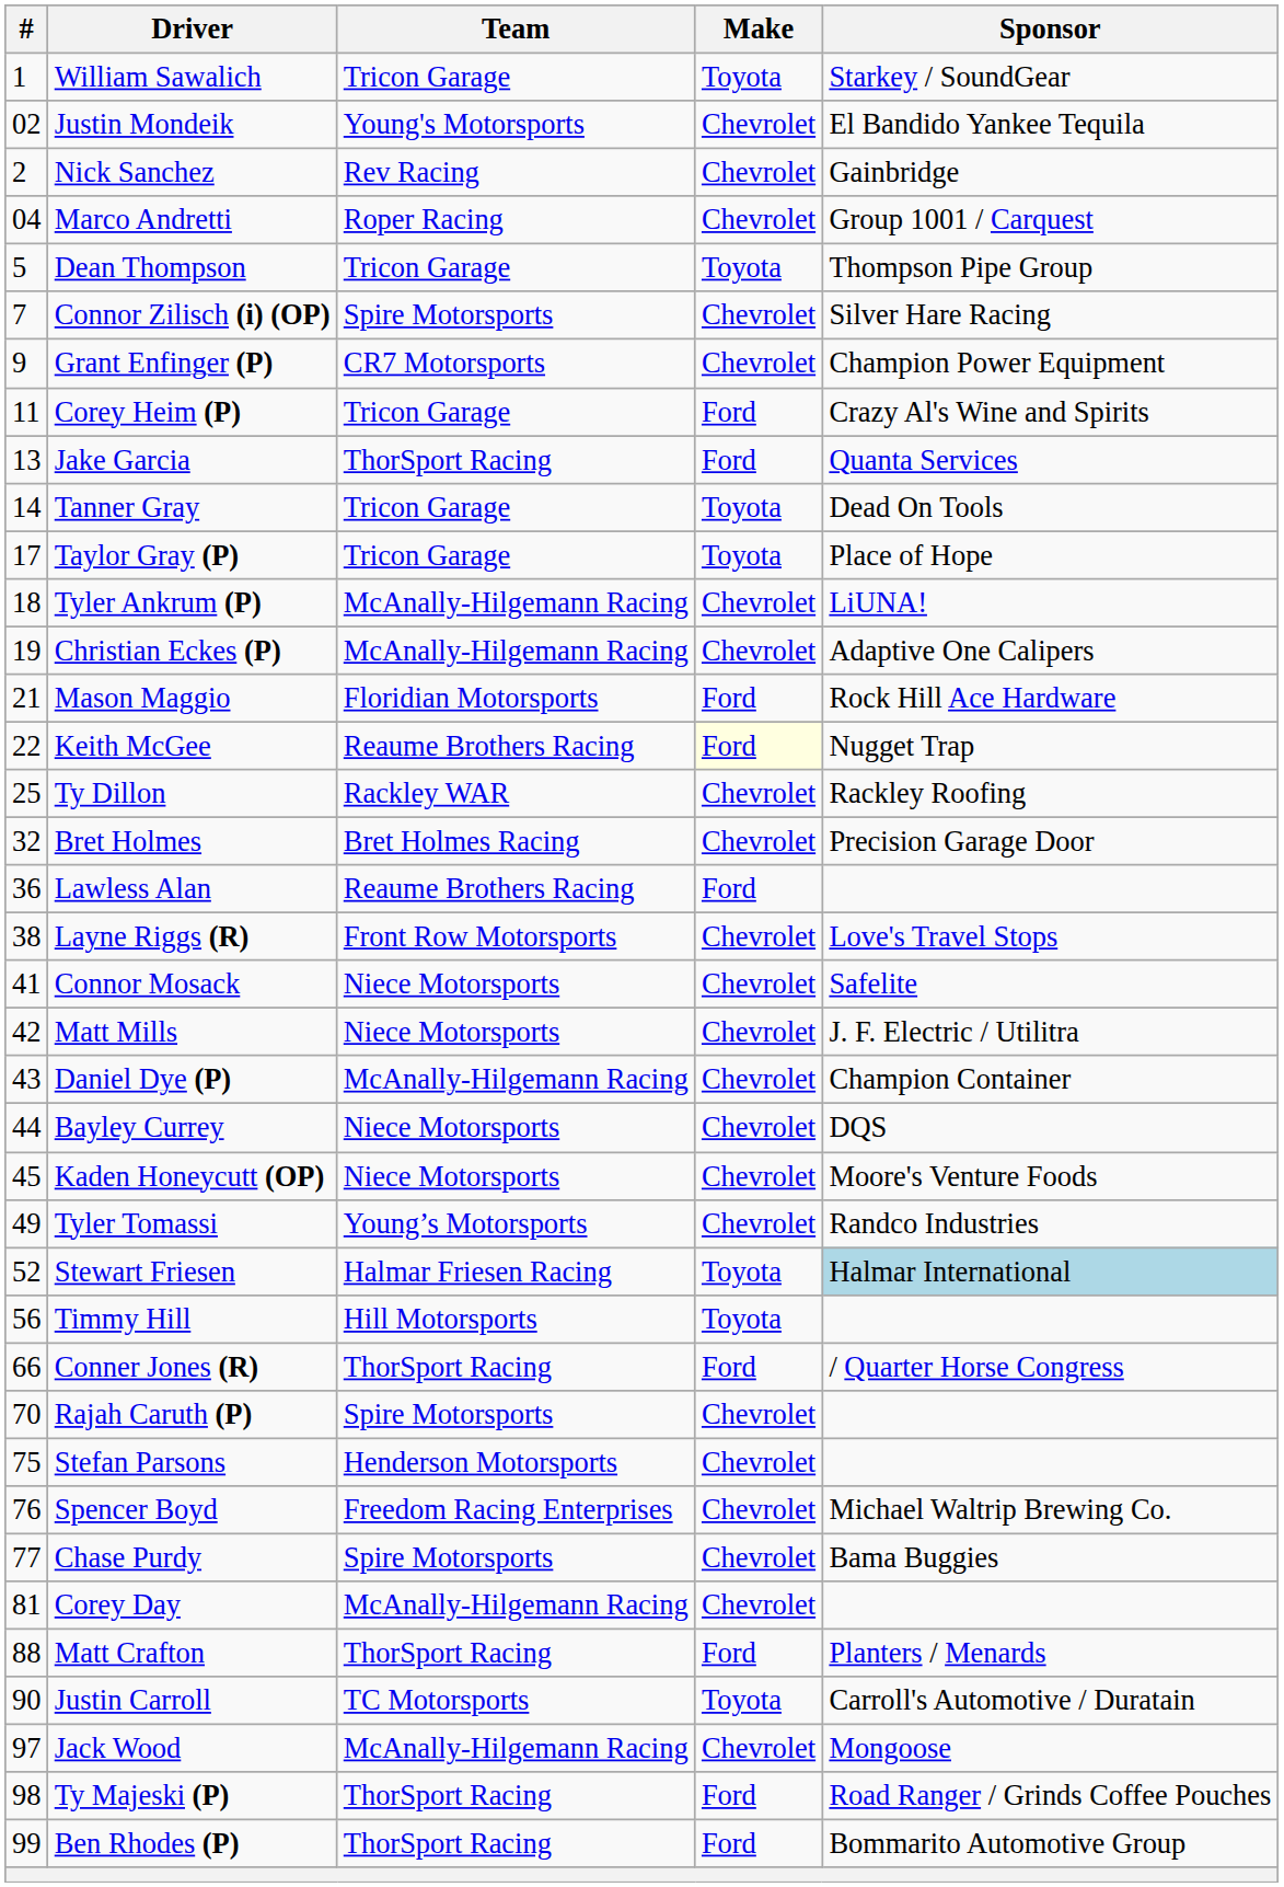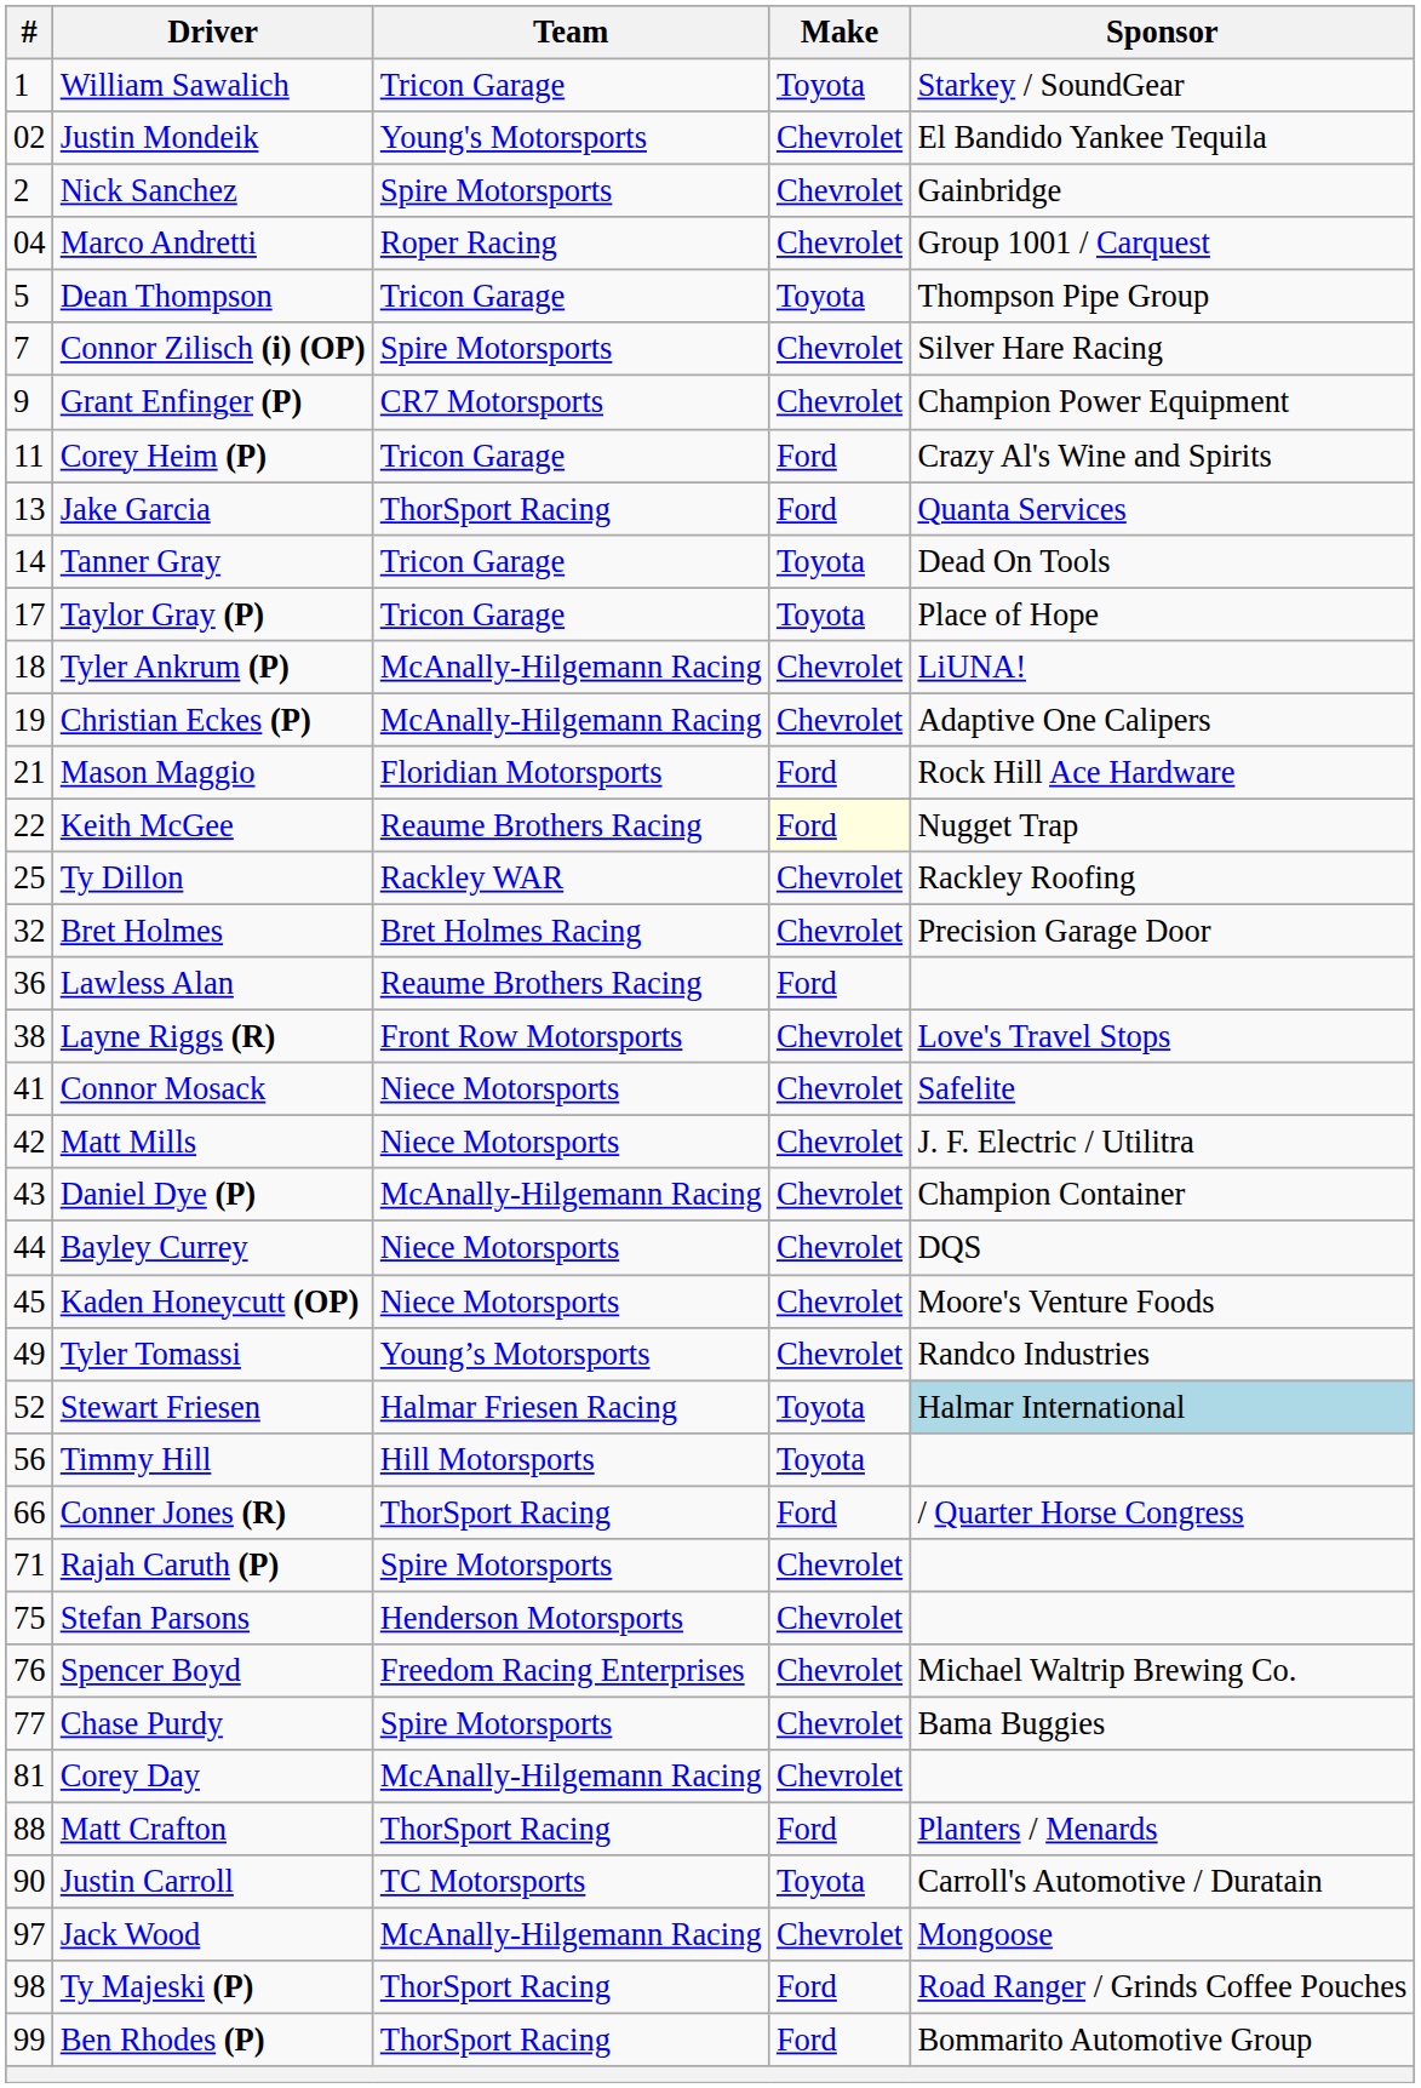 <table class="wikitable" style="font-size: 95%;">
 <tr>
 <th>#</th>
 <th>Driver</th>
 <th>Team</th>
 <th>Make</th>
 <th>Sponsor</th>
 </tr>
 <tr>
 <td>1</td>
 <td><a href='#'>William Sawalich</a></td>
 <td><a href='#'>Tricon Garage</a></td>
 <td><a href='#'>Toyota</a></td>
 <td><a href='#'>Starkey</a> / SoundGear</td>
 </tr>
 <tr>
 <td>02</td>
 <td><a href='#'>Justin Mondeik</a></td>
 <td><a href='#'>Young's Motorsports</a></td>
 <td><a href='#'>Chevrolet</a></td>
 <td>El Bandido Yankee Tequila</td>
 </tr>
 <tr>
 <td>2</td>
 <td><a href='#'>Nick Sanchez</a></td>
-<td><a href='#'>Rev Racing</a></td>
+<td><a href='#'>Spire Motorsports</a></td>
 <td><a href='#'>Chevrolet</a></td>
 <td>Gainbridge</td>
 </tr>
 <tr>
 <td>04</td>
 <td><a href='#'>Marco Andretti</a></td>
 <td><a href='#'>Roper Racing</a></td>
 <td><a href='#'>Chevrolet</a></td>
 <td>Group 1001 / <a href='#'>Carquest</a></td>
 </tr>
 <tr>
 <td>5</td>
 <td><a href='#'>Dean Thompson</a></td>
 <td><a href='#'>Tricon Garage</a></td>
 <td><a href='#'>Toyota</a></td>
 <td>Thompson Pipe Group</td>
 </tr>
 <tr>
 <td>7</td>
 <td><a href='#'>Connor Zilisch</a> <strong>(i) (OP)</strong></td>
 <td><a href='#'>Spire Motorsports</a></td>
 <td><a href='#'>Chevrolet</a></td>
 <td>Silver Hare Racing</td>
 </tr>
 <tr>
 <td>9</td>
 <td><a href='#'>Grant Enfinger</a> <strong>(P)</strong></td>
 <td><a href='#'>CR7 Motorsports</a></td>
 <td><a href='#'>Chevrolet</a></td>
 <td>Champion Power Equipment</td>
 </tr>
 <tr>
 <td>11</td>
 <td><a href='#'>Corey Heim</a> <strong>(P)</strong></td>
 <td><a href='#'>Tricon Garage</a></td>
 <td><a href='#'>Ford</a></td>
 <td>Crazy Al's Wine and Spirits</td>
 </tr>
 <tr>
 <td>13</td>
 <td><a href='#'>Jake Garcia</a></td>
 <td><a href='#'>ThorSport Racing</a></td>
 <td><a href='#'>Ford</a></td>
 <td><a href='#'>Quanta Services</a></td>
 </tr>
 <tr>
 <td>14</td>
 <td><a href='#'>Tanner Gray</a></td>
 <td><a href='#'>Tricon Garage</a></td>
 <td><a href='#'>Toyota</a></td>
 <td>Dead On Tools</td>
 </tr>
 <tr>
 <td>17</td>
 <td><a href='#'>Taylor Gray</a> <strong>(P)</strong></td>
 <td><a href='#'>Tricon Garage</a></td>
 <td><a href='#'>Toyota</a></td>
 <td>Place of Hope</td>
 </tr>
 <tr>
 <td>18</td>
 <td><a href='#'>Tyler Ankrum</a> <strong>(P)</strong></td>
 <td><a href='#'>McAnally-Hilgemann Racing</a></td>
 <td><a href='#'>Chevrolet</a></td>
 <td><a href='#'>LiUNA!</a></td>
 </tr>
 <tr>
 <td>19</td>
 <td><a href='#'>Christian Eckes</a> <strong>(P)</strong></td>
 <td><a href='#'>McAnally-Hilgemann Racing</a></td>
 <td><a href='#'>Chevrolet</a></td>
 <td>Adaptive One Calipers</td>
 </tr>
 <tr>
 <td>21</td>
 <td><a href='#'>Mason Maggio</a></td>
 <td><a href='#'>Floridian Motorsports</a></td>
 <td><a href='#'>Ford</a></td>
 <td>Rock Hill <a href='#'>Ace Hardware</a></td>
 </tr>
 <tr>
 <td>22</td>
 <td><a href='#'>Keith McGee</a></td>
 <td><a href='#'>Reaume Brothers Racing</a></td>
 <td style="background: lightyellow;"><a href='#'>Ford</a></td>
 <td>Nugget Trap</td>
 </tr>
 <tr>
 <td>25</td>
 <td><a href='#'>Ty Dillon</a></td>
 <td><a href='#'>Rackley WAR</a></td>
 <td><a href='#'>Chevrolet</a></td>
 <td>Rackley Roofing</td>
 </tr>
 <tr>
 <td>32</td>
 <td><a href='#'>Bret Holmes</a></td>
 <td><a href='#'>Bret Holmes Racing</a></td>
 <td><a href='#'>Chevrolet</a></td>
 <td>Precision Garage Door</td>
 </tr>
 <tr>
 <td>36</td>
 <td><a href='#'>Lawless Alan</a></td>
 <td><a href='#'>Reaume Brothers Racing</a></td>
 <td><a href='#'>Ford</a></td>
 <td></td>
 </tr>
 <tr>
 <td>38</td>
 <td><a href='#'>Layne Riggs</a> <strong>(R)</strong></td>
 <td><a href='#'>Front Row Motorsports</a></td>
 <td><a href='#'>Chevrolet</a></td>
 <td><a href='#'>Love's Travel Stops</a></td>
 </tr>
 <tr>
 <td>41</td>
 <td><a href='#'>Connor Mosack</a></td>
 <td><a href='#'>Niece Motorsports</a></td>
 <td><a href='#'>Chevrolet</a></td>
 <td><a href='#'>Safelite</a></td>
 </tr>
 <tr>
 <td>42</td>
 <td><a href='#'>Matt Mills</a></td>
 <td><a href='#'>Niece Motorsports</a></td>
 <td><a href='#'>Chevrolet</a></td>
 <td>J. F. Electric / Utilitra</td>
 </tr>
 <tr>
 <td>43</td>
 <td><a href='#'>Daniel Dye</a> <strong>(P)</strong></td>
 <td><a href='#'>McAnally-Hilgemann Racing</a></td>
 <td><a href='#'>Chevrolet</a></td>
 <td>Champion Container</td>
 </tr>
 <tr>
 <td>44</td>
 <td><a href='#'>Bayley Currey</a></td>
 <td><a href='#'>Niece Motorsports</a></td>
 <td><a href='#'>Chevrolet</a></td>
 <td>DQS</td>
 </tr>
 <tr>
 <td>45</td>
 <td><a href='#'>Kaden Honeycutt</a> <strong>(OP)</strong></td>
 <td><a href='#'>Niece Motorsports</a></td>
 <td><a href='#'>Chevrolet</a></td>
 <td>Moore's Venture Foods</td>
 </tr>
 <tr>
 <td>49</td>
 <td><a href='#'>Tyler Tomassi</a></td>
 <td><a href='#'>Young’s Motorsports</a></td>
 <td><a href='#'>Chevrolet</a></td>
 <td>Randco Industries</td>
 </tr>
 <tr>
 <td>52</td>
 <td><a href='#'>Stewart Friesen</a></td>
 <td><a href='#'>Halmar Friesen Racing</a></td>
 <td><a href='#'>Toyota</a></td>
 <td style="background: lightblue;">Halmar International</td>
 </tr>
 <tr>
 <td>56</td>
 <td><a href='#'>Timmy Hill</a></td>
 <td><a href='#'>Hill Motorsports</a></td>
 <td><a href='#'>Toyota</a></td>
 <td></td>
 </tr>
 <tr>
 <td>66</td>
 <td nowrap><a href='#'>Conner Jones</a> <strong>(R)</strong></td>
 <td><a href='#'>ThorSport Racing</a></td>
 <td><a href='#'>Ford</a></td>
 <td> / <a href='#'>Quarter Horse Congress</a></td>
 </tr>
 <tr>
-<td>70</td>
+<td>71</td>
 <td><a href='#'>Rajah Caruth</a> <strong>(P)</strong></td>
 <td><a href='#'>Spire Motorsports</a></td>
 <td><a href='#'>Chevrolet</a></td>
 <td></td>
 </tr>
 <tr>
 <td>75</td>
 <td><a href='#'>Stefan Parsons</a></td>
 <td><a href='#'>Henderson Motorsports</a></td>
 <td><a href='#'>Chevrolet</a></td>
 <td></td>
 </tr>
 <tr>
 <td>76</td>
 <td><a href='#'>Spencer Boyd</a></td>
 <td nowrap><a href='#'>Freedom Racing Enterprises</a></td>
 <td><a href='#'>Chevrolet</a></td>
 <td>Michael Waltrip Brewing Co.</td>
 </tr>
 <tr>
 <td>77</td>
 <td><a href='#'>Chase Purdy</a></td>
 <td><a href='#'>Spire Motorsports</a></td>
 <td><a href='#'>Chevrolet</a></td>
 <td>Bama Buggies</td>
 </tr>
 <tr>
 <td>81</td>
 <td><a href='#'>Corey Day</a></td>
 <td><a href='#'>McAnally-Hilgemann Racing</a></td>
 <td><a href='#'>Chevrolet</a></td>
 <td></td>
 </tr>
 <tr>
 <td>88</td>
 <td><a href='#'>Matt Crafton</a></td>
 <td><a href='#'>ThorSport Racing</a></td>
 <td><a href='#'>Ford</a></td>
 <td><a href='#'>Planters</a> / <a href='#'>Menards</a></td>
 </tr>
 <tr>
 <td>90</td>
 <td><a href='#'>Justin Carroll</a></td>
 <td><a href='#'>TC Motorsports</a></td>
 <td><a href='#'>Toyota</a></td>
 <td nowrap>Carroll's Automotive / Duratain</td>
 </tr>
 <tr>
 <td>97</td>
 <td><a href='#'>Jack Wood</a></td>
 <td><a href='#'>McAnally-Hilgemann Racing</a></td>
 <td><a href='#'>Chevrolet</a></td>
 <td><a href='#'>Mongoose</a></td>
 </tr>
 <tr>
 <td>98</td>
 <td><a href='#'>Ty Majeski</a> <strong>(P)</strong></td>
 <td><a href='#'>ThorSport Racing</a></td>
 <td><a href='#'>Ford</a></td>
 <td><a href='#'>Road Ranger</a> / Grinds Coffee Pouches</td>
 </tr>
 <tr>
 <td>99</td>
 <td><a href='#'>Ben Rhodes</a> <strong>(P)</strong></td>
 <td><a href='#'>ThorSport Racing</a></td>
 <td><a href='#'>Ford</a></td>
 <td>Bommarito Automotive Group</td>
 </tr>
 <tr>
 <th colspan="5"></th>
 </tr>
 </table>
